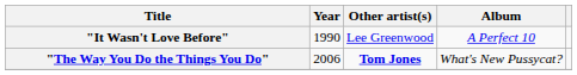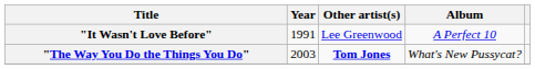 <table class="wikitable plainrowheaders" style="text-align:center;" border="1">
 <tr>
 <th scope="col" style="width:22em;">Title</th>
 <th scope="col">Year</th>
 <th scope="col">Other artist(s)</th>
 <th scope="col">Album</th>
 <th scope="col"></th>
 </tr>
 <tr>
 <th scope="row">"It Wasn't Love Before"</th>
-<td>1990</td>
+<td>1991</td>
 <td><a href='#'>Lee Greenwood</a></td>
 <td><em><a href='#'>A Perfect 10</a></em></td>
 <td></td>
 </tr>
 <tr>
 <th scope="row">"<a href='#'>The Way You Do the Things You Do</a>"</th>
-<td>2006</td>
+<td>2003</td>
 <td><strong><a href='#'>Tom Jones</a></strong></td>
 <td><em>What's New Pussycat?</em></td>
 <td></td>
 </tr>
 <tr>
 </tr>
 </table>
